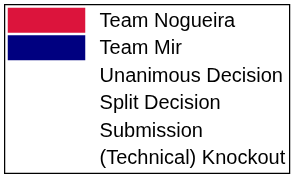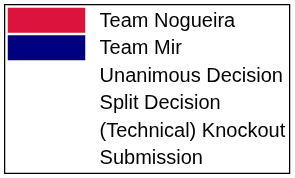 <table style="border:1px solid black; float:left;">
 <tr>
 <td style="background:crimson; width:40px;"></td>
 <td> </td>
 <td>Team Nogueira</td>
 </tr>
 <tr>
 <td style="background:navy; width:40px;"></td>
 <td> </td>
 <td>Team Mir</td>
 </tr>
 <tr>
 <td style="width:60px;"></td>
 <td> </td>
 <td>Unanimous Decision</td>
 </tr>
 <tr>
 <td style="width:60px;"></td>
 <td> </td>
 <td>Split Decision</td>
 </tr>
 <tr>
 <td style="width:60px;"></td>
 <td> </td>
-<td>Submission</td>
+<td>(Technical) Knockout</td>
 </tr>
 <tr>
 <td style="width:60px;"></td>
 <td> </td>
-<td>(Technical) Knockout</td>
+<td>Submission</td>
 </tr>
 </table>
